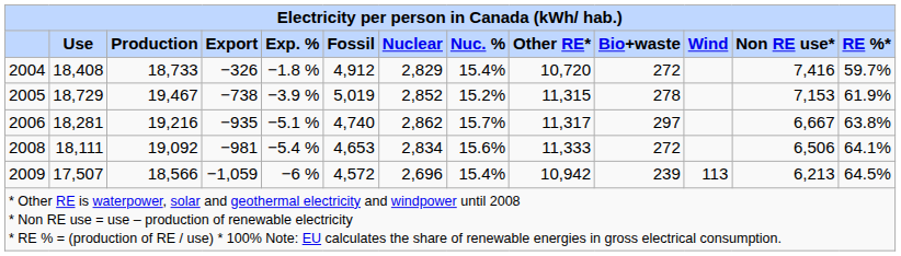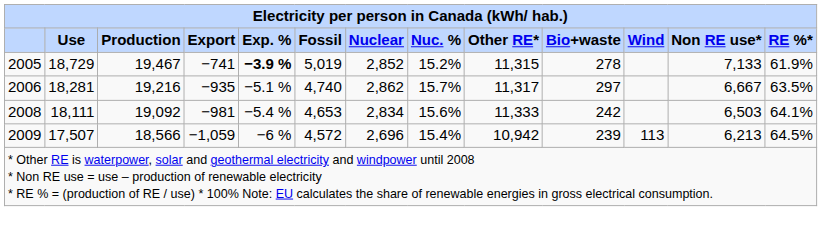 <table class="wikitable">
 <tr>
 <th colspan="13" align="center" style="background-color:#BFD7FF;">Electricity per person in Canada (kWh/ hab.)  </th>
 </tr>
 <tr>
 <th style="background:#BFD7FF;"></th>
 <th style="background:#BFD7FF; ">Use</th>
 <th style="background:#BFD7FF;">Production</th>
 <th style="background:#BFD7FF;"><span> Export </span></th>
 <th style="background:#BFD7FF;"><span> Exp. %</span></th>
 <th style="background:#BFD7FF;">Fossil</th>
 <th style="background:#BFD7FF;"><a href='#'>Nuclear</a></th>
 <th style="background:#BFD7FF;"><a href='#'>Nuc.</a> %</th>
 <th style="background:#BFD7FF;">Other <a href='#'>RE</a>*</th>
 <th style="background:#BFD7FF;"><a href='#'>Bio</a>+waste</th>
 <th style="background:#BFD7FF;"><a href='#'>Wind</a></th>
 <th style="background:#BFD7FF;">Non <a href='#'>RE</a> use*</th>
 <th style="background:#BFD7FF;"><a href='#'>RE</a> %*</th>
 </tr>
-<tr --->
-<td align=left>2004</td>
-<td align= right>18,408</td>
-<td align="right">18,733</td>
-<td align="right"><span>−326</span></td>
-<td align="right"><span>−1.8 %</span></td>
-<td align="right">4,912</td>
-<td align="right">2,829</td>
-<td align="right">15.4%</td>
-<td align="right">10,720</td>
-<td align="right">272</td>
-<td align="right"></td>
-<td align="right">7,416</td>
-<td align= right>59.7%</td>
-</tr>
 <tr ---->
 <td align=left>2005</td>
 <td align="right">18,729</td>
 <td align="right">19,467</td>
-<td align="right"><span>−738</span></td>
-<td align="right"><span>−3.9 %</span></td>
+<td align="right"><span>−741</span></td>
+<td align="right"><strong><span>−3.9 %</span></strong></td>
 <td align= right>5,019</td>
 <td align="right">2,852</td>
 <td align="right">15.2%</td>
 <td align="right">11,315</td>
 <td align="right">278</td>
 <td align="right"></td>
-<td align="right">7,153</td>
+<td align="right">7,133</td>
 <td align= right>61.9%</td>
 </tr>
 <tr ---->
 <td align=left>2006</td>
 <td align="right">18,281</td>
 <td align="right">19,216</td>
 <td align="right"><span>−935</span></td>
 <td align="right"><span>−5.1 %</span></td>
 <td align= right>4,740</td>
 <td align="right">2,862</td>
 <td align="right">15.7%</td>
 <td align="right">11,317</td>
 <td align="right">297</td>
 <td align="right"></td>
 <td align="right">6,667</td>
-<td align= right>63.8%</td>
+<td align= right>63.5%</td>
 </tr>
 <tr ---->
 <td align=left>2008</td>
 <td align="right">18,111</td>
 <td align="right">19,092</td>
 <td align="right"><span>−981</span></td>
 <td align="right"><span>−5.4 %</span></td>
 <td align= right>4,653</td>
 <td align="right">2,834</td>
 <td align="right">15.6%</td>
 <td align="right">11,333</td>
-<td align="right">272</td>
+<td align="right">242</td>
 <td align="right"></td>
-<td align="right">6,506</td>
+<td align="right">6,503</td>
 <td align= right>64.1%</td>
 </tr>
 <tr ---->
 <td align=left>2009</td>
 <td align="right">17,507</td>
 <td align="right">18,566</td>
 <td align="right"><span>−1,059</span></td>
 <td align="right"><span>−6 %</span></td>
 <td align= right>4,572</td>
 <td align="right">2,696</td>
 <td align="right">15.4%</td>
 <td align="right">10,942</td>
 <td align="right">239</td>
 <td align="right">113</td>
 <td align="right">6,213</td>
 <td align= right>64.5%</td>
 </tr>
 <tr -->
 <td colspan="13" align="left"><small>* Other <a href='#'>RE</a> is <a href='#'>waterpower</a>, <a href='#'>solar</a> and <a href='#'>geothermal electricity</a> and <a href='#'>windpower</a> until 2008<br>* Non RE use = use – production of renewable electricity <br> * RE % = (production of RE / use) * 100%  Note: <a href='#'>EU</a> calculates the share of renewable energies in gross electrical consumption.<br> </small></td>
 </tr>
 </table>
